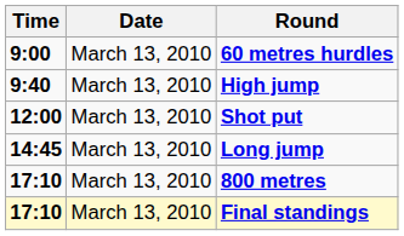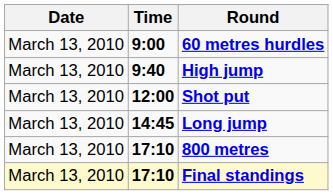 <table class="wikitable">
 <tr>
+<th>Date</th>
 <th>Time</th>
-<th>Date</th>
 <th>Round</th>
 </tr>
 <tr>
+<td>March 13, 2010</td>
 <td><strong>9:00</strong></td>
-<td>March 13, 2010</td>
 <td><strong><a href='#'>60 metres hurdles</a></strong></td>
 </tr>
 <tr>
+<td>March 13, 2010</td>
 <td><strong>9:40</strong></td>
-<td>March 13, 2010</td>
 <td><strong><a href='#'>High jump</a></strong></td>
 </tr>
 <tr>
+<td>March 13, 2010</td>
 <td><strong>12:00</strong></td>
-<td>March 13, 2010</td>
 <td><strong><a href='#'>Shot put</a></strong></td>
 </tr>
 <tr>
+<td>March 13, 2010</td>
 <td><strong>14:45</strong></td>
-<td>March 13, 2010</td>
 <td><strong><a href='#'>Long jump</a></strong></td>
 </tr>
 <tr>
+<td>March 13, 2010</td>
 <td><strong>17:10</strong></td>
-<td>March 13, 2010</td>
 <td><strong><a href='#'>800 metres</a></strong></td>
 </tr>
 <tr style=background:lemonchiffon>
+<td>March 13, 2010</td>
 <td><strong>17:10</strong></td>
-<td>March 13, 2010</td>
 <td><strong><a href='#'>Final standings</a></strong></td>
 </tr>
 </table>
